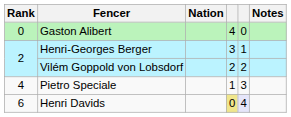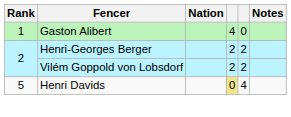 <table class="wikitable sortable" style="text-align:center">
 <tr>
 <th>Rank</th>
 <th>Fencer</th>
 <th>Nation</th>
 <th></th>
 <th></th>
 <th>Notes</th>
 </tr>
 <tr bgcolor=bbf3bb>
-<td>0</td>
+<td>1</td>
 <td align=left>Gaston Alibert</td>
 <td align=left></td>
 <td>4</td>
 <td>0</td>
 <td></td>
 </tr>
 <tr bgcolor=bbf3ff>
 <td rowspan=2>2</td>
 <td align=left>Henri-Georges Berger</td>
 <td align=left></td>
-<td>3</td>
-<td>1</td>
+<td>2</td>
+<td>2</td>
 <td></td>
 </tr>
 <tr bgcolor=bbf3ff>
 <td align=left>Vilém Goppold von Lobsdorf</td>
 <td align=left></td>
 <td>2</td>
 <td>2</td>
 <td></td>
 </tr>
 <tr>
-<td>4</td>
-<td align=left>Pietro Speciale</td>
-<td align=left></td>
-<td>1</td>
-<td>3</td>
-<td></td>
-</tr>
-<tr>
-<td>6</td>
+<td>5</td>
 <td align=left>Henri Davids</td>
 <td align=left></td>
 <td style="background: khaki;">0</td>
-<td style="background: lavender;">4</td>
+<td>4</td>
 <td></td>
 </tr>
 </table>
